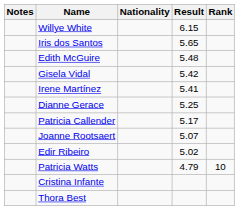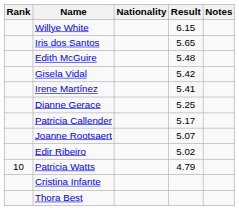 <table class="wikitable sortable" style="text-align:center">
 <tr>
-<th>Notes</th>
+<th>Rank</th>
 <th>Name</th>
 <th>Nationality</th>
 <th>Result</th>
-<th>Rank</th>
+<th>Notes</th>
 </tr>
 <tr>
 <td></td>
 <td align=left><a href='#'>Willye White</a></td>
 <td align=left></td>
 <td>6.15</td>
 <td></td>
 </tr>
 <tr>
 <td></td>
 <td align=left><a href='#'>Iris dos Santos</a></td>
 <td align=left></td>
 <td>5.65</td>
 <td></td>
 </tr>
 <tr>
 <td></td>
 <td align=left><a href='#'>Edith McGuire</a></td>
 <td align=left></td>
 <td>5.48</td>
 <td></td>
 </tr>
 <tr>
 <td></td>
 <td align=left><a href='#'>Gisela Vidal</a></td>
 <td align=left></td>
 <td>5.42</td>
 <td></td>
 </tr>
 <tr>
 <td></td>
 <td align=left><a href='#'>Irene Martínez</a></td>
 <td align=left></td>
 <td>5.41</td>
 <td></td>
 </tr>
 <tr>
 <td></td>
 <td align=left><a href='#'>Dianne Gerace</a></td>
 <td align=left></td>
 <td>5.25</td>
 <td></td>
 </tr>
 <tr>
 <td></td>
 <td align=left><a href='#'>Patricia Callender</a></td>
 <td align=left></td>
 <td>5.17</td>
 <td></td>
 </tr>
 <tr>
 <td></td>
 <td align=left><a href='#'>Joanne Rootsaert</a></td>
 <td align=left></td>
 <td>5.07</td>
 <td></td>
 </tr>
 <tr>
 <td></td>
 <td align=left><a href='#'>Edir Ribeiro</a></td>
 <td align=left></td>
 <td>5.02</td>
 <td></td>
 </tr>
 <tr>
-<td></td>
+<td>10</td>
 <td align=left><a href='#'>Patricia Watts</a></td>
 <td align=left></td>
 <td>4.79</td>
-<td>10</td>
+<td></td>
 </tr>
 <tr>
 <td></td>
 <td align=left><a href='#'>Cristina Infante</a></td>
 <td align=left></td>
 <td></td>
 <td></td>
 </tr>
 <tr>
 <td></td>
 <td align=left><a href='#'>Thora Best</a></td>
 <td align=left></td>
 <td></td>
 <td></td>
 </tr>
 </table>
